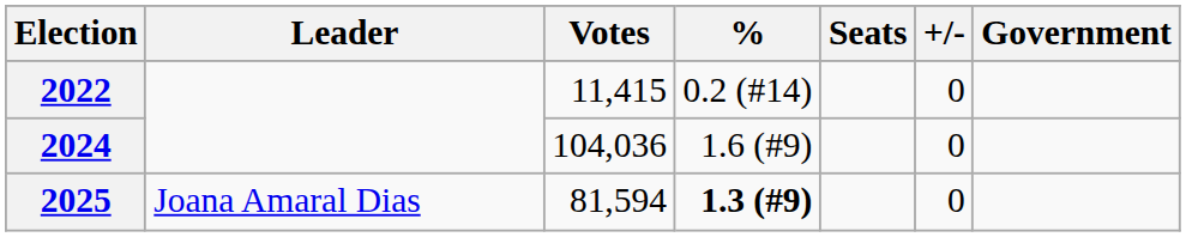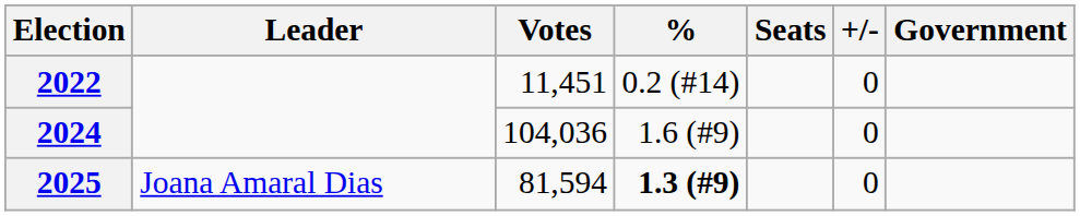 <table class="wikitable" style="text-align:right;">
 <tr>
 <th>Election</th>
 <th width="173px">Leader</th>
 <th>Votes</th>
 <th>%</th>
 <th>Seats</th>
 <th>+/-</th>
 <th>Government</th>
 </tr>
 <tr>
 <th><a href='#'>2022</a></th>
 <td rowspan="2" align="left"></td>
-<td>11,415</td>
+<td>11,451</td>
 <td>0.2 (#14)</td>
 <td></td>
 <td> 0</td>
 <td></td>
 </tr>
 <tr>
 <th><a href='#'>2024</a></th>
 <td>104,036</td>
 <td>1.6 (#9)</td>
 <td></td>
 <td> 0</td>
 <td></td>
 </tr>
 <tr>
 <th><a href='#'>2025</a></th>
 <td align="left"><a href='#'>Joana Amaral Dias</a></td>
 <td>81,594</td>
 <td><strong>1.3 (#9)</strong></td>
 <td></td>
 <td> 0</td>
 <td></td>
 </tr>
 </table>
